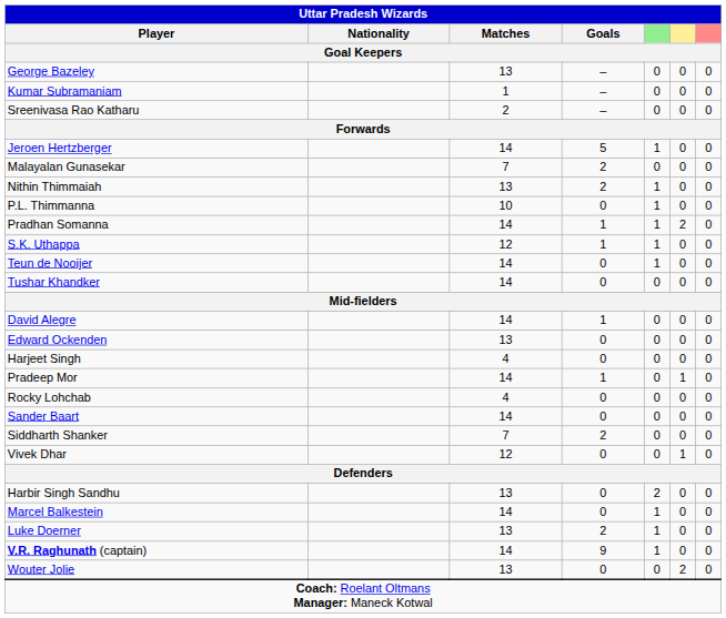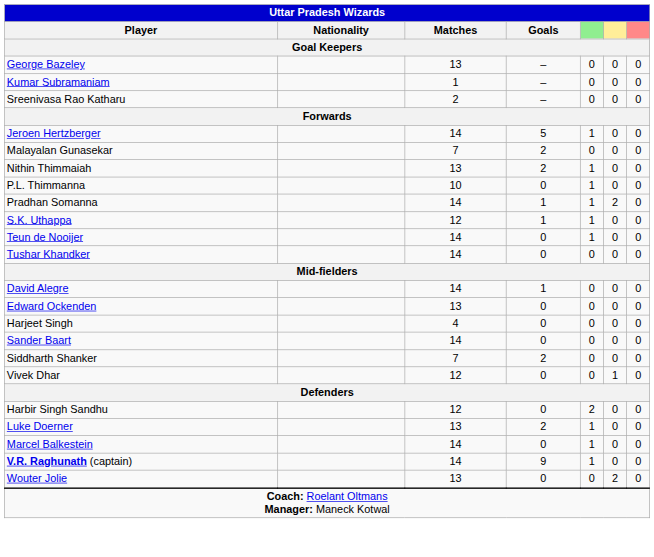 <table class="wikitable" style="width:60%;text-align:center;">
 <tr>
 <th colspan="7" style="background: #0000CD; color:#FFFFFF">Uttar Pradesh Wizards</th>
 </tr>
 <tr>
 <th>Player</th>
 <th>Nationality</th>
 <th>Matches</th>
 <th>Goals</th>
 <th style="background:#90ee90;"></th>
 <th style="background:#fe9;"></th>
 <th style="background:#ff8888;"></th>
 </tr>
 <tr>
 <th colspan="7">Goal Keepers</th>
 </tr>
 <tr>
 <td style="text-align:left"><a href='#'>George Bazeley</a></td>
 <td style="text-align:left"></td>
 <td>13</td>
 <td>–</td>
 <td>0</td>
 <td>0</td>
 <td>0</td>
 </tr>
 <tr>
 <td style="text-align:left"><a href='#'>Kumar Subramaniam</a></td>
 <td style="text-align:left"></td>
 <td>1</td>
 <td>–</td>
 <td>0</td>
 <td>0</td>
 <td>0</td>
 </tr>
 <tr>
 <td style="text-align:left">Sreenivasa Rao Katharu</td>
 <td style="text-align:left"></td>
 <td>2</td>
 <td>–</td>
 <td>0</td>
 <td>0</td>
 <td>0</td>
 </tr>
 <tr>
 <th colspan="7">Forwards</th>
 </tr>
 <tr>
 <td style="text-align:left"><a href='#'>Jeroen Hertzberger</a></td>
 <td style="text-align:left"></td>
 <td>14</td>
 <td>5</td>
 <td>1</td>
 <td>0</td>
 <td>0</td>
 </tr>
 <tr>
 <td style="text-align:left">Malayalan Gunasekar</td>
 <td style="text-align:left"></td>
 <td>7</td>
 <td>2</td>
 <td>0</td>
 <td>0</td>
 <td>0</td>
 </tr>
 <tr>
 <td style="text-align:left">Nithin Thimmaiah</td>
 <td style="text-align:left"></td>
 <td>13</td>
 <td>2</td>
 <td>1</td>
 <td>0</td>
 <td>0</td>
 </tr>
 <tr>
 <td style="text-align:left">P.L. Thimmanna</td>
 <td style="text-align:left"></td>
 <td>10</td>
 <td>0</td>
 <td>1</td>
 <td>0</td>
 <td>0</td>
 </tr>
 <tr>
 <td style="text-align:left">Pradhan Somanna</td>
 <td style="text-align:left"></td>
 <td>14</td>
 <td>1</td>
 <td>1</td>
 <td>2</td>
 <td>0</td>
 </tr>
 <tr>
 <td style="text-align:left"><a href='#'>S.K. Uthappa</a></td>
 <td style="text-align:left"></td>
 <td>12</td>
 <td>1</td>
 <td>1</td>
 <td>0</td>
 <td>0</td>
 </tr>
 <tr>
 <td style="text-align:left"><a href='#'>Teun de Nooijer</a></td>
 <td style="text-align:left"></td>
 <td>14</td>
 <td>0</td>
 <td>1</td>
 <td>0</td>
 <td>0</td>
 </tr>
 <tr>
 <td style="text-align:left"><a href='#'>Tushar Khandker</a></td>
 <td style="text-align:left"></td>
 <td>14</td>
 <td>0</td>
 <td>0</td>
 <td>0</td>
 <td>0</td>
 </tr>
 <tr>
 <th colspan="7">Mid-fielders</th>
 </tr>
 <tr>
 <td style="text-align:left"><a href='#'>David Alegre</a></td>
 <td style="text-align:left"></td>
 <td>14</td>
 <td>1</td>
 <td>0</td>
 <td>0</td>
 <td>0</td>
 </tr>
 <tr>
 <td style="text-align:left"><a href='#'>Edward Ockenden</a></td>
 <td style="text-align:left"></td>
 <td>13</td>
 <td>0</td>
 <td>0</td>
 <td>0</td>
 <td>0</td>
 </tr>
 <tr>
 <td style="text-align:left">Harjeet Singh</td>
 <td style="text-align:left"></td>
 <td>4</td>
 <td>0</td>
 <td>0</td>
 <td>0</td>
 <td>0</td>
 </tr>
 <tr>
-<td style="text-align:left">Pradeep Mor</td>
-<td style="text-align:left"></td>
-<td>14</td>
-<td>1</td>
-<td>0</td>
-<td>1</td>
-<td>0</td>
-</tr>
-<tr>
-<td style="text-align:left">Rocky Lohchab</td>
-<td style="text-align:left"></td>
-<td>4</td>
-<td>0</td>
-<td>0</td>
-<td>0</td>
-<td>0</td>
-</tr>
-<tr>
 <td style="text-align:left"><a href='#'>Sander Baart</a></td>
 <td style="text-align:left"></td>
 <td>14</td>
 <td>0</td>
 <td>0</td>
 <td>0</td>
 <td>0</td>
 </tr>
 <tr>
 <td style="text-align:left">Siddharth Shanker</td>
 <td style="text-align:left"></td>
 <td>7</td>
 <td>2</td>
 <td>0</td>
 <td>0</td>
 <td>0</td>
 </tr>
 <tr>
 <td style="text-align:left">Vivek Dhar</td>
 <td style="text-align:left"></td>
 <td>12</td>
 <td>0</td>
 <td>0</td>
 <td>1</td>
 <td>0</td>
 </tr>
 <tr>
 <th colspan="7">Defenders</th>
 </tr>
 <tr>
 <td style="text-align:left">Harbir Singh Sandhu</td>
 <td style="text-align:left"></td>
-<td>13</td>
+<td>12</td>
 <td>0</td>
 <td>2</td>
+<td>0</td>
+<td>0</td>
+</tr>
+<tr>
+<td style="text-align:left"><a href='#'>Luke Doerner</a></td>
+<td style="text-align:left"></td>
+<td>13</td>
+<td>2</td>
+<td>1</td>
 <td>0</td>
 <td>0</td>
 </tr>
 <tr>
 <td style="text-align:left"><a href='#'>Marcel Balkestein</a></td>
 <td style="text-align:left"></td>
 <td>14</td>
 <td>0</td>
-<td>1</td>
-<td>0</td>
-<td>0</td>
-</tr>
-<tr>
-<td style="text-align:left"><a href='#'>Luke Doerner</a></td>
-<td style="text-align:left"></td>
-<td>13</td>
-<td>2</td>
 <td>1</td>
 <td>0</td>
 <td>0</td>
 </tr>
 <tr>
 <td style="text-align:left"><strong><a href='#'>V.R. Raghunath</a></strong> (captain)</td>
 <td style="text-align:left"><strong></strong></td>
 <td>14</td>
 <td>9</td>
 <td>1</td>
 <td>0</td>
 <td>0</td>
 </tr>
 <tr>
 <td style="text-align:left"><a href='#'>Wouter Jolie</a></td>
 <td style="text-align:left"></td>
 <td>13</td>
 <td>0</td>
 <td>0</td>
 <td>2</td>
 <td>0</td>
 </tr>
 <tr style="border-top:2px solid black;">
 <td colspan="7"><strong>Coach:</strong> <a href='#'>Roelant Oltmans</a> <br> <strong>Manager:</strong> Maneck Kotwal</td>
 </tr>
 </table>
